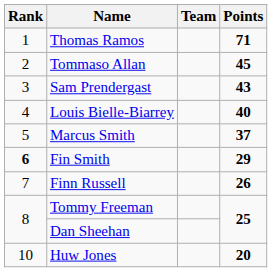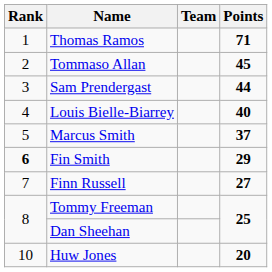 <table class="wikitable" style="text-align:center">
 <tr>
 <th>Rank</th>
 <th>Name</th>
 <th>Team</th>
 <th>Points</th>
 </tr>
 <tr>
 <td>1</td>
 <td align="left"><a href='#'>Thomas Ramos</a></td>
 <td align="left"></td>
 <td><strong>71</strong></td>
 </tr>
 <tr>
 <td>2</td>
 <td align="left"><a href='#'>Tommaso Allan</a></td>
 <td align="left"></td>
 <td><strong>45</strong></td>
 </tr>
 <tr>
 <td>3</td>
 <td align="left"><a href='#'>Sam Prendergast</a></td>
 <td align="left"></td>
-<td><strong>43</strong></td>
+<td><strong>44</strong></td>
 </tr>
 <tr>
 <td>4</td>
 <td align="left"><a href='#'>Louis Bielle-Biarrey</a></td>
 <td align="left"></td>
 <td><strong>40</strong></td>
 </tr>
 <tr>
 <td>5</td>
 <td align="left"><a href='#'>Marcus Smith</a></td>
 <td align="left"></td>
 <td><strong>37</strong></td>
 </tr>
 <tr>
 <td><strong>6</strong></td>
 <td align="left"><a href='#'>Fin Smith</a></td>
 <td align="left"></td>
 <td><strong>29</strong></td>
 </tr>
 <tr>
 <td>7</td>
 <td align="left"><a href='#'>Finn Russell</a></td>
 <td align="left"></td>
-<td><strong>26</strong></td>
+<td><strong>27</strong></td>
 </tr>
 <tr>
 <td rowspan="2">8</td>
 <td align="left"><a href='#'>Tommy Freeman</a></td>
 <td align="left"></td>
 <td rowspan="2"><strong>25</strong></td>
 </tr>
 <tr>
 <td align="left"><a href='#'>Dan Sheehan</a></td>
 <td align="left"></td>
 </tr>
 <tr>
 <td>10</td>
 <td align="left"><a href='#'>Huw Jones</a></td>
 <td align="left"></td>
 <td><strong>20</strong></td>
 </tr>
 </table>
